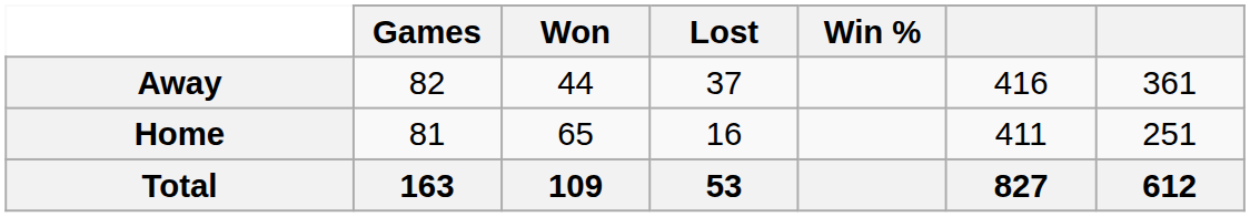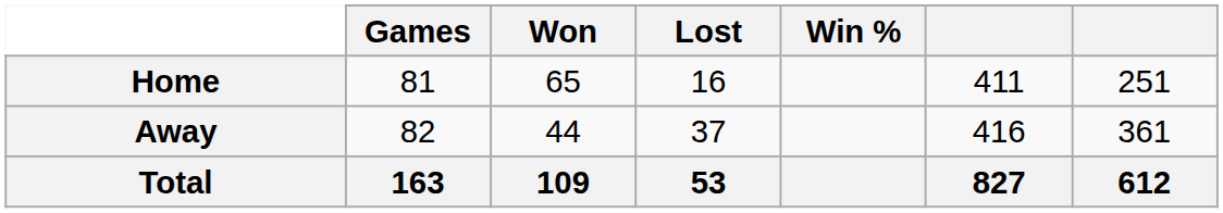 <table class="wikitable" style="margin:1em auto; font-size:95%; text-align:center; width:38em; border:0;">
 <tr>
 <td width="28%" style="background:#fff;border:0;"></td>
 <th width="12%">Games</th>
 <th width="12%">Won</th>
 <th width="12%">Lost</th>
 <th width="12%">Win %</th>
 <th width="12%"></th>
 <th width="12%"></th>
 </tr>
 <tr>
+<th>Home</th>
+<td>81</td>
+<td>65</td>
+<td>16</td>
+<td></td>
+<td>411</td>
+<td>251</td>
+</tr>
+<tr>
 <th>Away</th>
 <td>82</td>
 <td>44</td>
 <td>37</td>
 <td></td>
 <td>416</td>
 <td>361</td>
-</tr>
-<tr>
-<th>Home</th>
-<td>81</td>
-<td>65</td>
-<td>16</td>
-<td></td>
-<td>411</td>
-<td>251</td>
 </tr>
 <tr>
 <th>Total</th>
 <th>163</th>
 <th>109</th>
 <th>53</th>
 <th></th>
 <th>827</th>
 <th>612</th>
 </tr>
 </table>
